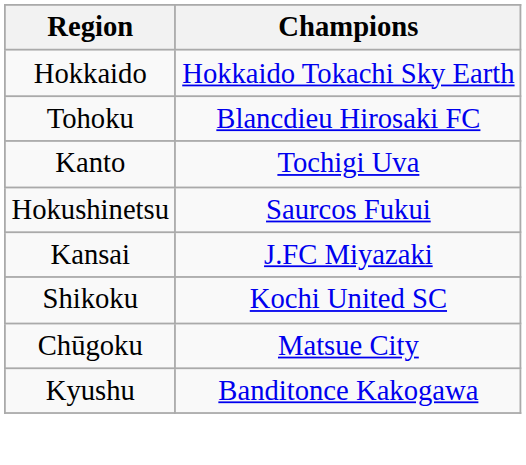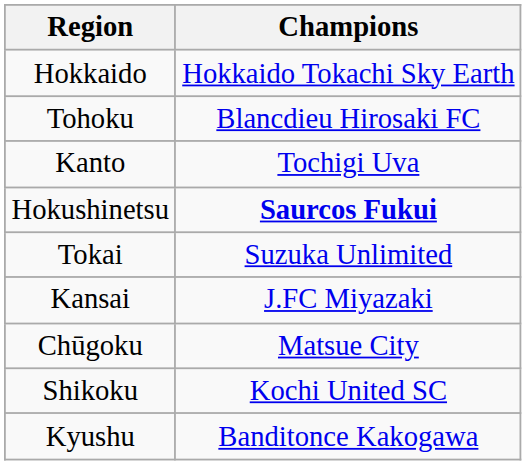 <table class="wikitable" style="text-align:center;">
 <tr>
 <th>Region</th>
 <th>Champions</th>
 </tr>
 <tr>
 <td>Hokkaido</td>
 <td><a href='#'>Hokkaido Tokachi Sky Earth</a></td>
 </tr>
 <tr>
 <td>Tohoku</td>
 <td><a href='#'>Blancdieu Hirosaki FC</a></td>
 </tr>
 <tr>
 <td>Kanto</td>
 <td><a href='#'>Tochigi Uva</a></td>
 </tr>
 <tr>
 <td>Hokushinetsu</td>
-<td><a href='#'>Saurcos Fukui</a></td>
+<td><strong><a href='#'>Saurcos Fukui</a></strong></td>
+</tr>
+<tr>
+<td>Tokai</td>
+<td><a href='#'>Suzuka Unlimited</a></td>
 </tr>
 <tr>
 <td>Kansai</td>
 <td><a href='#'>J.FC Miyazaki</a></td>
 </tr>
 <tr>
+<td>Chūgoku</td>
+<td><a href='#'>Matsue City</a></td>
+</tr>
+<tr>
 <td>Shikoku</td>
 <td><a href='#'>Kochi United SC</a></td>
-</tr>
-<tr>
-<td>Chūgoku</td>
-<td><a href='#'>Matsue City</a></td>
 </tr>
 <tr>
 <td>Kyushu</td>
 <td><a href='#'>Banditonce Kakogawa</a></td>
 </tr>
 </table>
